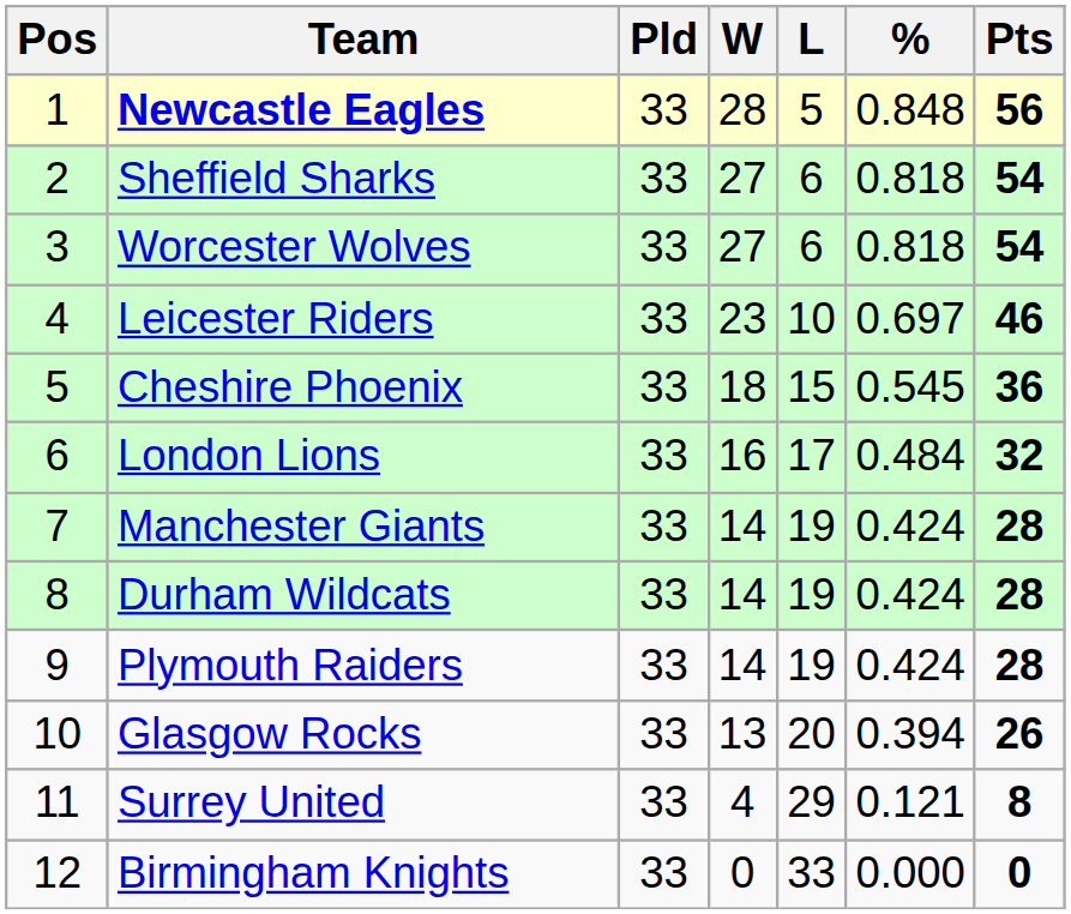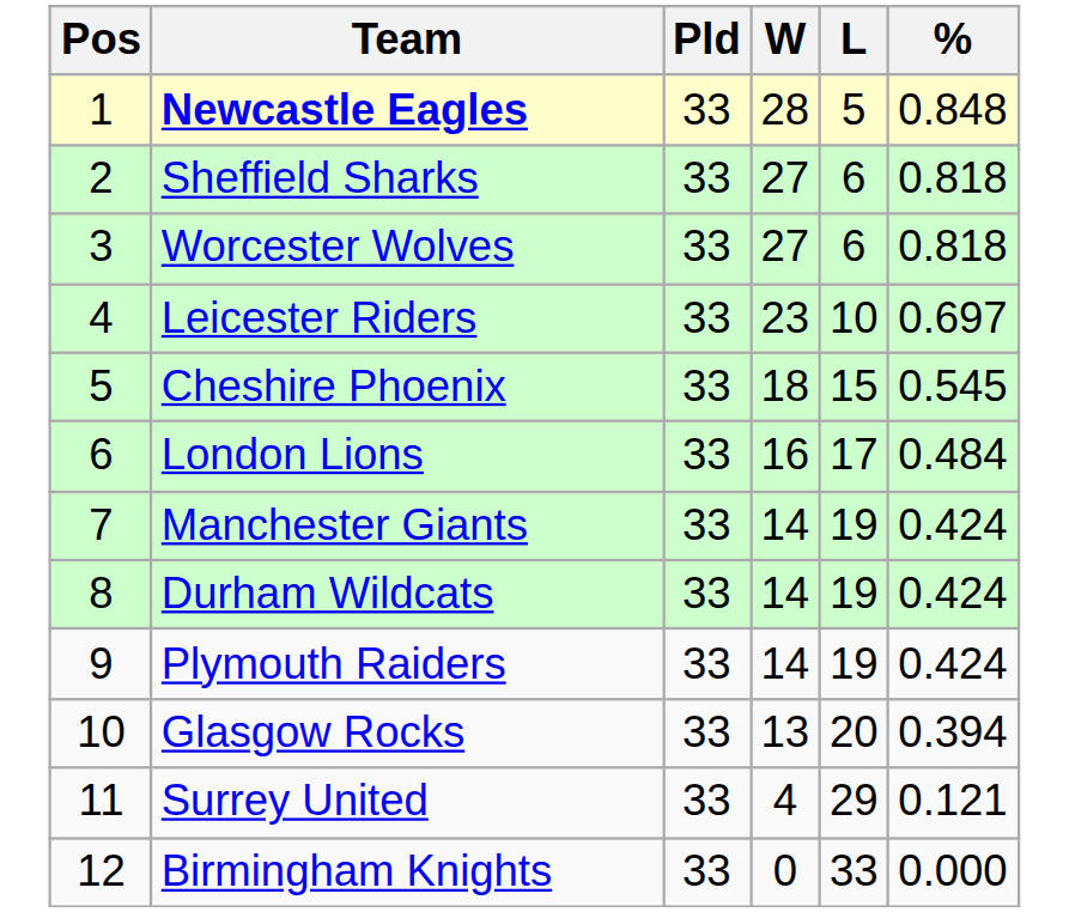 <table class="wikitable" style="margin:1em auto; text-align: center;">
 <tr>
 <th>Pos</th>
 <th scope="col" style="width: 180px;">Team</th>
 <th>Pld</th>
 <th>W</th>
 <th>L</th>
 <th>%</th>
-<th>Pts</th>
 </tr>
 <tr style="background: #ffffcc;">
 <td>1</td>
 <td style="text-align:left;"><strong><a href='#'>Newcastle Eagles</a></strong></td>
 <td>33</td>
 <td>28</td>
 <td>5</td>
 <td>0.848</td>
-<td><strong>56</strong></td>
 </tr>
 <tr style="background: #ccffcc;">
 <td>2</td>
 <td style="text-align:left;"><a href='#'>Sheffield Sharks</a></td>
 <td>33</td>
 <td>27</td>
 <td>6</td>
 <td>0.818</td>
-<td><strong>54</strong></td>
 </tr>
 <tr style="background: #ccffcc;">
 <td>3</td>
 <td style="text-align:left;"><a href='#'>Worcester Wolves</a></td>
 <td>33</td>
 <td>27</td>
 <td>6</td>
 <td>0.818</td>
-<td><strong>54</strong></td>
 </tr>
 <tr style="background: #ccffcc;">
 <td>4</td>
 <td style="text-align:left;"><a href='#'>Leicester Riders</a></td>
 <td>33</td>
 <td>23</td>
 <td>10</td>
 <td>0.697</td>
-<td><strong>46</strong></td>
 </tr>
 <tr style="background: #ccffcc;">
 <td>5</td>
 <td style="text-align:left;"><a href='#'>Cheshire Phoenix</a></td>
 <td>33</td>
 <td>18</td>
 <td>15</td>
 <td>0.545</td>
-<td><strong>36</strong></td>
 </tr>
 <tr style="background: #ccffcc;">
 <td>6</td>
 <td style="text-align:left;"><a href='#'>London Lions</a></td>
 <td>33</td>
 <td>16</td>
 <td>17</td>
 <td>0.484</td>
-<td><strong>32</strong></td>
 </tr>
 <tr style="background: #ccffcc;">
 <td>7</td>
 <td style="text-align:left;"><a href='#'>Manchester Giants</a></td>
 <td>33</td>
 <td>14</td>
 <td>19</td>
 <td>0.424</td>
-<td><strong>28</strong></td>
 </tr>
 <tr style="background: #ccffcc;">
 <td>8</td>
 <td style="text-align:left;"><a href='#'>Durham Wildcats</a></td>
 <td>33</td>
 <td>14</td>
 <td>19</td>
 <td>0.424</td>
-<td><strong>28</strong></td>
 </tr>
 <tr>
 <td>9</td>
 <td style="text-align:left;"><a href='#'>Plymouth Raiders</a></td>
 <td>33</td>
 <td>14</td>
 <td>19</td>
 <td>0.424</td>
-<td><strong>28</strong></td>
 </tr>
 <tr>
 <td>10</td>
 <td style="text-align:left;"><a href='#'>Glasgow Rocks</a></td>
 <td>33</td>
 <td>13</td>
 <td>20</td>
 <td>0.394</td>
-<td><strong>26</strong></td>
 </tr>
 <tr>
 <td>11</td>
 <td style="text-align:left;"><a href='#'>Surrey United</a></td>
 <td>33</td>
 <td>4</td>
 <td>29</td>
 <td>0.121</td>
-<td><strong>8</strong></td>
 </tr>
 <tr>
 <td>12</td>
 <td style="text-align:left;"><a href='#'>Birmingham Knights</a></td>
 <td>33</td>
 <td>0</td>
 <td>33</td>
 <td>0.000</td>
-<td><strong>0</strong></td>
 </tr>
 </table>
